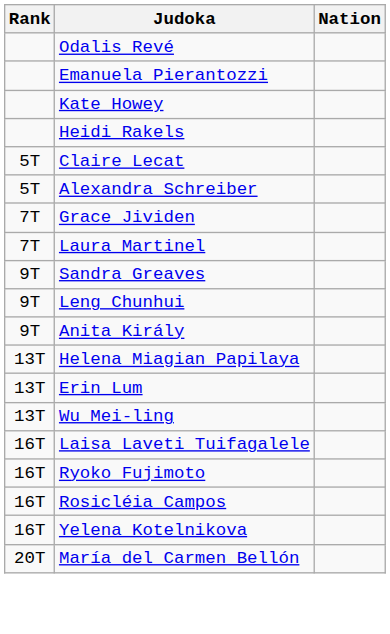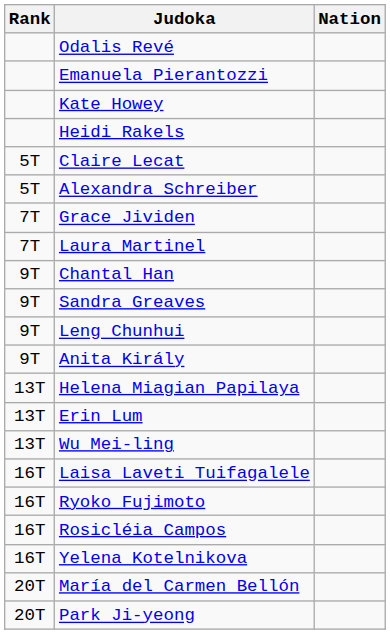 <table class="wikitable sortable" style="text-align:center">
 <tr>
 <th>Rank</th>
 <th>Judoka</th>
 <th>Nation</th>
 </tr>
 <tr>
 <td></td>
 <td align="left"><a href='#'>Odalis Revé</a></td>
 <td align="left"></td>
 </tr>
 <tr>
 <td></td>
 <td align="left"><a href='#'>Emanuela Pierantozzi</a></td>
 <td align="left"></td>
 </tr>
 <tr>
 <td></td>
 <td align="left"><a href='#'>Kate Howey</a></td>
 <td align="left"></td>
 </tr>
 <tr>
 <td></td>
 <td align="left"><a href='#'>Heidi Rakels</a></td>
 <td align="left"></td>
 </tr>
 <tr>
 <td>5T</td>
 <td align="left"><a href='#'>Claire Lecat</a></td>
 <td align="left"></td>
 </tr>
 <tr>
 <td>5T</td>
 <td align="left"><a href='#'>Alexandra Schreiber</a></td>
 <td align="left"></td>
 </tr>
 <tr>
 <td>7T</td>
 <td align="left"><a href='#'>Grace Jividen</a></td>
 <td align="left"></td>
 </tr>
 <tr>
 <td>7T</td>
 <td align="left"><a href='#'>Laura Martinel</a></td>
+<td align="left"></td>
+</tr>
+<tr>
+<td>9T</td>
+<td align="left"><a href='#'>Chantal Han</a></td>
 <td align="left"></td>
 </tr>
 <tr>
 <td>9T</td>
 <td align="left"><a href='#'>Sandra Greaves</a></td>
 <td align="left"></td>
 </tr>
 <tr>
 <td>9T</td>
 <td align="left"><a href='#'>Leng Chunhui</a></td>
 <td align="left"></td>
 </tr>
 <tr>
 <td>9T</td>
 <td align="left"><a href='#'>Anita Király</a></td>
 <td align="left"></td>
 </tr>
 <tr>
 <td>13T</td>
 <td align="left"><a href='#'>Helena Miagian Papilaya</a></td>
 <td align="left"></td>
 </tr>
 <tr>
 <td>13T</td>
 <td align="left"><a href='#'>Erin Lum</a></td>
 <td align="left"></td>
 </tr>
 <tr>
 <td>13T</td>
 <td align="left"><a href='#'>Wu Mei-ling</a></td>
 <td align="left"></td>
 </tr>
 <tr>
 <td>16T</td>
 <td align="left"><a href='#'>Laisa Laveti Tuifagalele</a></td>
 <td align="left"></td>
 </tr>
 <tr>
 <td>16T</td>
 <td align="left"><a href='#'>Ryoko Fujimoto</a></td>
 <td align="left"></td>
 </tr>
 <tr>
 <td>16T</td>
 <td align="left"><a href='#'>Rosicléia Campos</a></td>
 <td align="left"></td>
 </tr>
 <tr>
 <td>16T</td>
 <td align="left"><a href='#'>Yelena Kotelnikova</a></td>
 <td align="left"></td>
 </tr>
 <tr>
 <td>20T</td>
 <td align="left"><a href='#'>María del Carmen Bellón</a></td>
 <td align="left"></td>
 </tr>
+<tr>
+<td>20T</td>
+<td align="left"><a href='#'>Park Ji-yeong</a></td>
+<td align="left"></td>
+</tr>
 </table>
